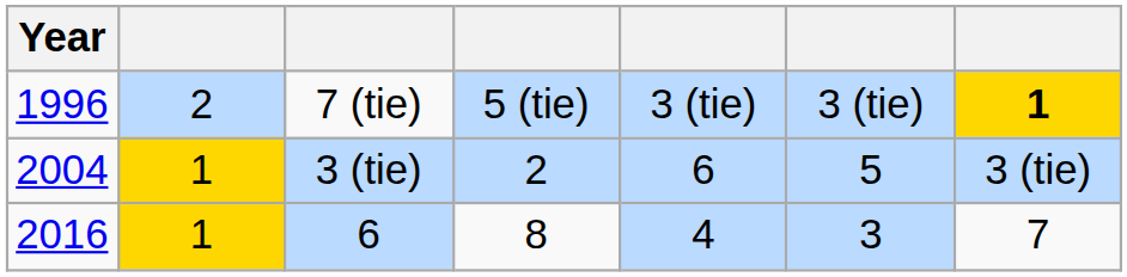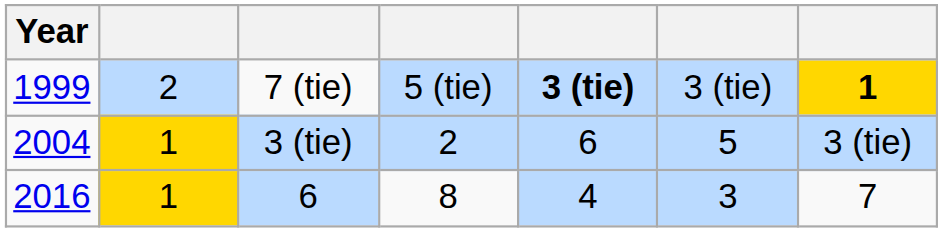 <table class="wikitable sortable" style="text-align:center; margin: 1em auto 1em auto">
 <tr>
 <th width=10%>Year</th>
 <th width=15%></th>
 <th width=15%></th>
 <th width=15%></th>
 <th width=15%></th>
 <th width=15%></th>
 <th width=15%></th>
 </tr>
 <tr>
-<td><a href='#'>1996</a></td>
+<td><a href='#'>1999</a></td>
 <td style="background:#badaff">2</td>
 <td>7 (tie)</td>
 <td style="background:#badaff">5 (tie)</td>
-<td style="background:#badaff">3 (tie)</td>
+<td style="background:#badaff"><strong>3 (tie)</strong></td>
 <td style="background:#badaff">3 (tie)</td>
 <td bgcolor=gold><strong>1</strong></td>
 </tr>
 <tr>
 <td><a href='#'>2004</a></td>
 <td bgcolor=gold>1</td>
 <td style="background:#badaff">3 (tie)</td>
 <td style="background:#badaff">2</td>
 <td style="background:#badaff">6</td>
 <td style="background:#badaff">5</td>
 <td style="background:#badaff">3 (tie)</td>
 </tr>
 <tr>
 <td><a href='#'>2016</a></td>
 <td bgcolor=gold>1</td>
 <td style="background:#badaff">6</td>
 <td>8</td>
 <td style="background:#badaff">4</td>
 <td style="background:#badaff">3</td>
 <td>7</td>
 </tr>
 </table>
